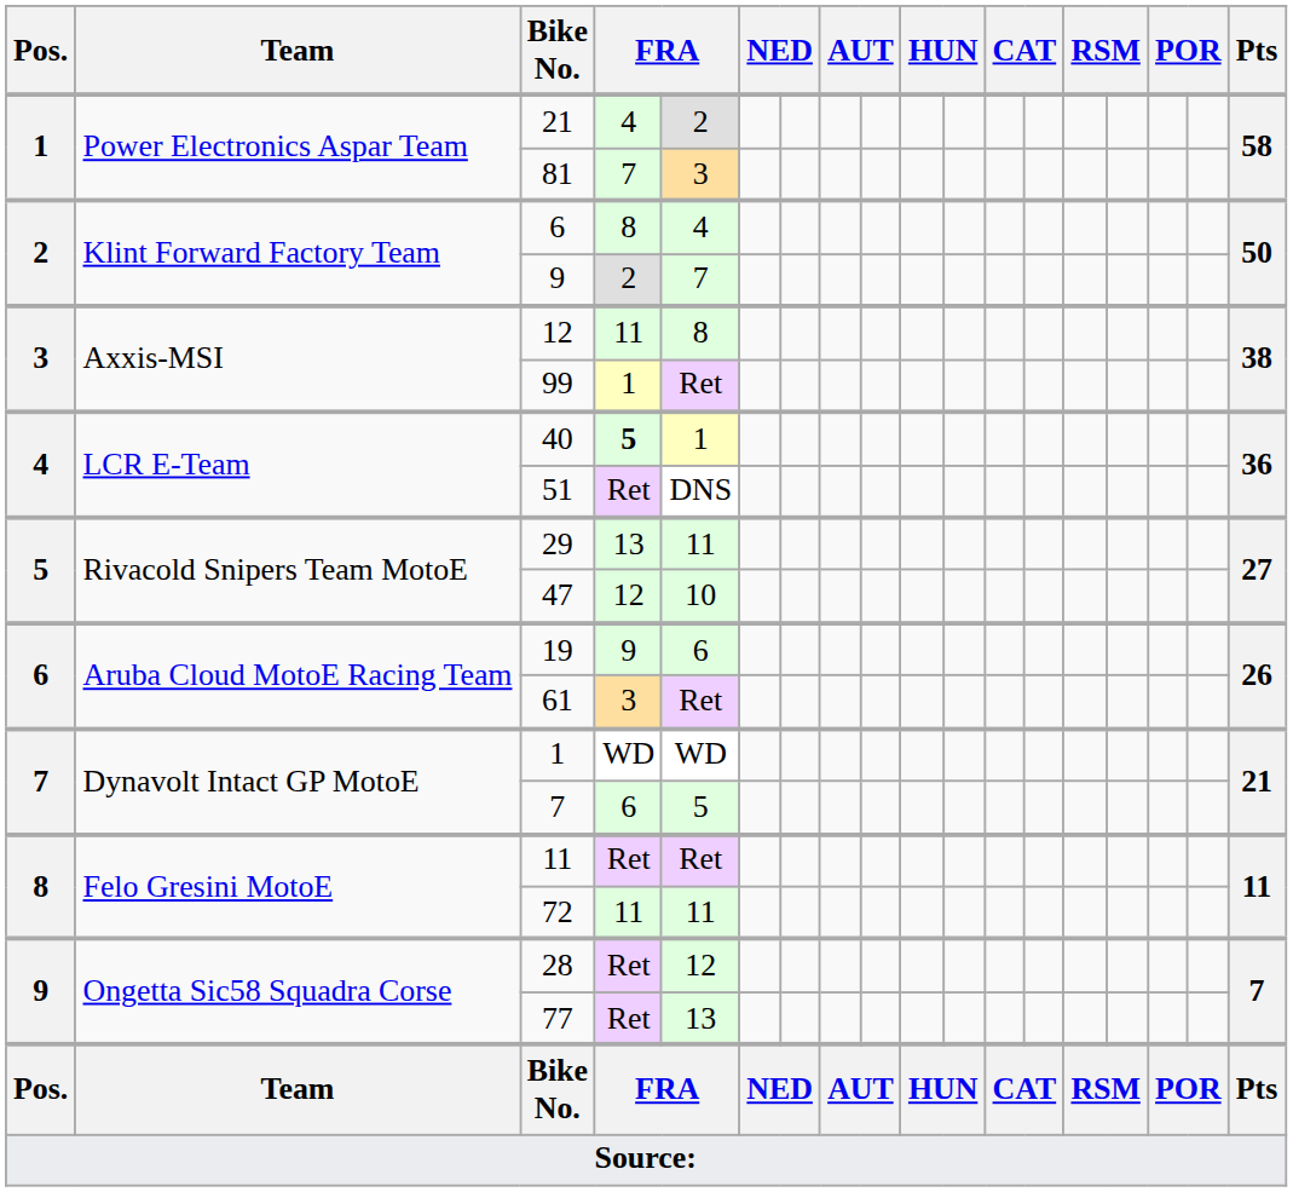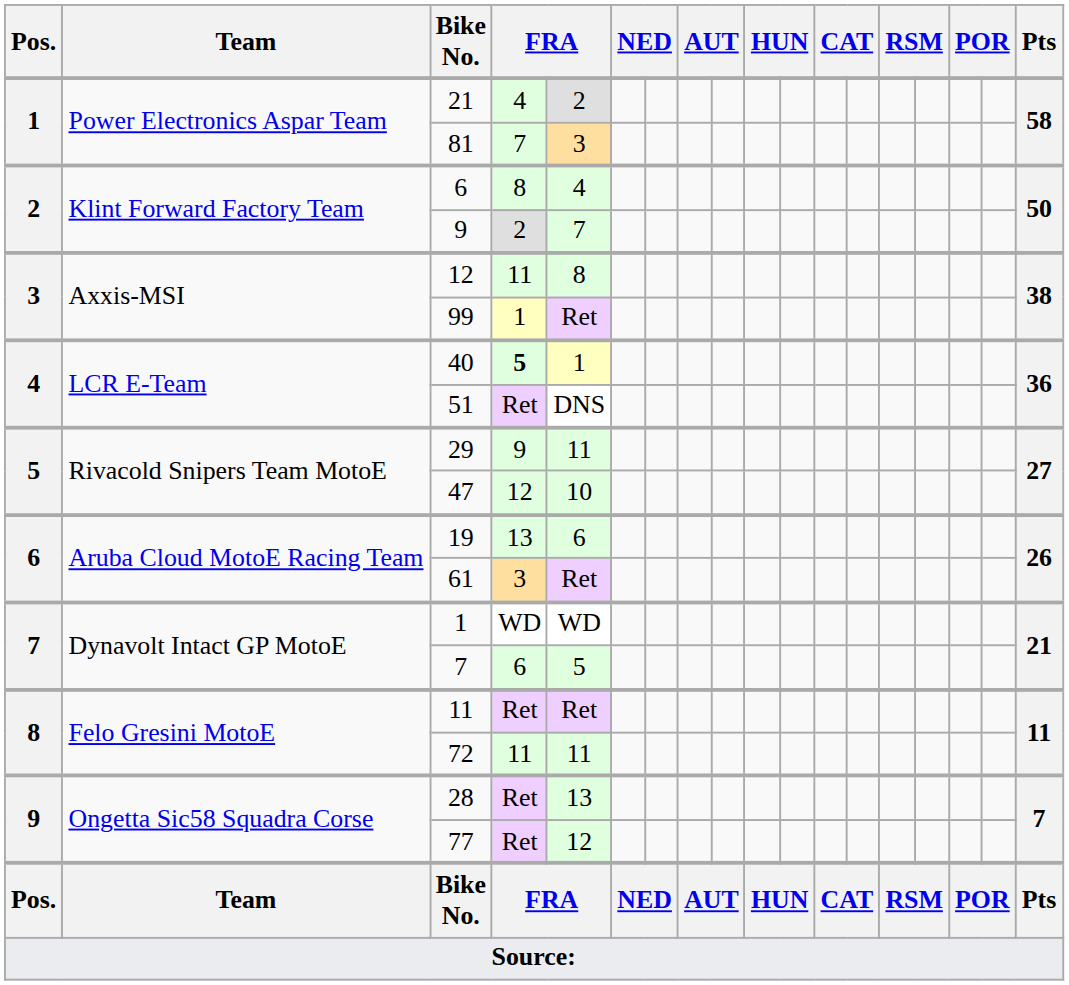 <table class="wikitable" style="font-size:85%; text-align:center;">
 <tr>
 <th>Pos.</th>
 <th>Team</th>
 <th>Bike<br>No.</th>
 <th colspan=2><a href='#'>FRA</a><br></th>
 <th colspan=2><a href='#'>NED</a><br></th>
 <th colspan=2><a href='#'>AUT</a><br></th>
 <th colspan=2><a href='#'>HUN</a><br></th>
 <th colspan=2><a href='#'>CAT</a><br></th>
 <th colspan=2><a href='#'>RSM</a><br></th>
 <th colspan=2><a href='#'>POR</a><br></th>
 <th>Pts</th>
 </tr>
 <tr style="border-top:2px solid #aaaaaa">
 <th rowspan=2>1</th>
 <td rowspan=2 align=left nowrap> <a href='#'>Power Electronics Aspar Team</a></td>
 <td>21</td>
 <td bgcolor="#dfffdf">4</td>
 <td bgcolor="#dfdfdf">2</td>
 <td></td>
 <td></td>
 <td></td>
 <td></td>
 <td></td>
 <td></td>
 <td></td>
 <td></td>
 <td></td>
 <td></td>
 <td></td>
 <td></td>
 <th rowspan=2>58</th>
 </tr>
 <tr>
 <td>81</td>
 <td bgcolor="#dfffdf">7</td>
 <td bgcolor="#ffdf9f">3</td>
 <td></td>
 <td></td>
 <td></td>
 <td></td>
 <td></td>
 <td></td>
 <td></td>
 <td></td>
 <td></td>
 <td></td>
 <td></td>
 <td></td>
 </tr>
 <tr style="border-top:2px solid #aaaaaa">
 <th rowspan=2>2</th>
 <td rowspan=2 align=left nowrap> <a href='#'>Klint Forward Factory Team</a></td>
 <td>6</td>
 <td bgcolor="#dfffdf">8</td>
 <td bgcolor="#dfffdf">4</td>
 <td></td>
 <td></td>
 <td></td>
 <td></td>
 <td></td>
 <td></td>
 <td></td>
 <td></td>
 <td></td>
 <td></td>
 <td></td>
 <td></td>
 <th rowspan=2>50</th>
 </tr>
 <tr>
 <td>9</td>
 <td bgcolor="#dfdfdf">2</td>
 <td bgcolor="#dfffdf">7</td>
 <td></td>
 <td></td>
 <td></td>
 <td></td>
 <td></td>
 <td></td>
 <td></td>
 <td></td>
 <td></td>
 <td></td>
 <td></td>
 <td></td>
 </tr>
 <tr style="border-top:2px solid #aaaaaa">
 <th rowspan=2>3</th>
 <td rowspan=2 align=left nowrap> Axxis-MSI</td>
 <td>12</td>
 <td bgcolor="#dfffdf">11</td>
 <td bgcolor="#dfffdf">8</td>
 <td></td>
 <td></td>
 <td></td>
 <td></td>
 <td></td>
 <td></td>
 <td></td>
 <td></td>
 <td></td>
 <td></td>
 <td></td>
 <td></td>
 <th rowspan=2>38</th>
 </tr>
 <tr>
 <td>99</td>
 <td bgcolor="#ffffbf">1</td>
 <td bgcolor="#efcfff">Ret</td>
 <td></td>
 <td></td>
 <td></td>
 <td></td>
 <td></td>
 <td></td>
 <td></td>
 <td></td>
 <td></td>
 <td></td>
 <td></td>
 <td></td>
 </tr>
 <tr style="border-top:2px solid #aaaaaa">
 <th rowspan=2>4</th>
 <td rowspan=2 align=left nowrap> <a href='#'>LCR E-Team</a></td>
 <td>40</td>
 <td bgcolor="#dfffdf"><strong>5</strong></td>
 <td bgcolor="#ffffbf">1</td>
 <td></td>
 <td></td>
 <td></td>
 <td></td>
 <td></td>
 <td></td>
 <td></td>
 <td></td>
 <td></td>
 <td></td>
 <td></td>
 <td></td>
 <th rowspan=2>36</th>
 </tr>
 <tr>
 <td>51</td>
 <td bgcolor="#efcfff">Ret</td>
 <td bgcolor="#ffffff">DNS</td>
 <td></td>
 <td></td>
 <td></td>
 <td></td>
 <td></td>
 <td></td>
 <td></td>
 <td></td>
 <td></td>
 <td></td>
 <td></td>
 <td></td>
 </tr>
 <tr style="border-top:2px solid #aaaaaa">
 <th rowspan=2>5</th>
 <td rowspan=2 align=left nowrap> Rivacold Snipers Team MotoE</td>
 <td>29</td>
-<td bgcolor="#dfffdf">13</td>
+<td bgcolor="#dfffdf">9</td>
 <td bgcolor="#dfffdf">11</td>
 <td></td>
 <td></td>
 <td></td>
 <td></td>
 <td></td>
 <td></td>
 <td></td>
 <td></td>
 <td></td>
 <td></td>
 <td></td>
 <td></td>
 <th rowspan=2>27</th>
 </tr>
 <tr>
 <td>47</td>
 <td bgcolor="#dfffdf">12</td>
 <td bgcolor="#dfffdf">10</td>
 <td></td>
 <td></td>
 <td></td>
 <td></td>
 <td></td>
 <td></td>
 <td></td>
 <td></td>
 <td></td>
 <td></td>
 <td></td>
 <td></td>
 </tr>
 <tr style="border-top:2px solid #aaaaaa">
 <th rowspan=2>6</th>
 <td rowspan=2 align=left nowrap> <a href='#'>Aruba Cloud MotoE Racing Team</a></td>
 <td>19</td>
-<td bgcolor="#dfffdf">9</td>
+<td bgcolor="#dfffdf">13</td>
 <td bgcolor="#dfffdf">6</td>
 <td></td>
 <td></td>
 <td></td>
 <td></td>
 <td></td>
 <td></td>
 <td></td>
 <td></td>
 <td></td>
 <td></td>
 <td></td>
 <td></td>
 <th rowspan=2>26</th>
 </tr>
 <tr>
 <td>61</td>
 <td bgcolor="#ffdf9f">3</td>
 <td bgcolor="#efcfff">Ret</td>
 <td></td>
 <td></td>
 <td></td>
 <td></td>
 <td></td>
 <td></td>
 <td></td>
 <td></td>
 <td></td>
 <td></td>
 <td></td>
 <td></td>
 </tr>
 <tr style="border-top:2px solid #aaaaaa">
 <th rowspan=2>7</th>
 <td rowspan=2 align=left nowrap> Dynavolt Intact GP MotoE</td>
 <td>1</td>
 <td bgcolor="#ffffff">WD</td>
 <td bgcolor="#ffffff">WD</td>
 <td></td>
 <td></td>
 <td></td>
 <td></td>
 <td></td>
 <td></td>
 <td></td>
 <td></td>
 <td></td>
 <td></td>
 <td></td>
 <td></td>
 <th rowspan=2>21</th>
 </tr>
 <tr>
 <td>7</td>
 <td bgcolor="#dfffdf">6</td>
 <td bgcolor="#dfffdf">5</td>
 <td></td>
 <td></td>
 <td></td>
 <td></td>
 <td></td>
 <td></td>
 <td></td>
 <td></td>
 <td></td>
 <td></td>
 <td></td>
 <td></td>
 </tr>
 <tr style="border-top:2px solid #aaaaaa">
 <th rowspan=2>8</th>
 <td rowspan=2 align=left nowrap> <a href='#'>Felo Gresini MotoE</a></td>
 <td>11</td>
 <td bgcolor="#efcfff">Ret</td>
 <td bgcolor="#efcfff">Ret</td>
 <td></td>
 <td></td>
 <td></td>
 <td></td>
 <td></td>
 <td></td>
 <td></td>
 <td></td>
 <td></td>
 <td></td>
 <td></td>
 <td></td>
 <th rowspan=2>11</th>
 </tr>
 <tr>
 <td>72</td>
 <td bgcolor="#dfffdf">11</td>
 <td bgcolor="#dfffdf">11</td>
 <td></td>
 <td></td>
 <td></td>
 <td></td>
 <td></td>
 <td></td>
 <td></td>
 <td></td>
 <td></td>
 <td></td>
 <td></td>
 <td></td>
 </tr>
 <tr style="border-top:2px solid #aaaaaa">
 <th rowspan=2>9</th>
 <td rowspan=2 align=left nowrap> <a href='#'>Ongetta Sic58 Squadra Corse</a></td>
 <td>28</td>
 <td bgcolor="#efcfff">Ret</td>
-<td bgcolor="#dfffdf">12</td>
+<td bgcolor="#dfffdf">13</td>
 <td></td>
 <td></td>
 <td></td>
 <td></td>
 <td></td>
 <td></td>
 <td></td>
 <td></td>
 <td></td>
 <td></td>
 <td></td>
 <td></td>
 <th rowspan=2>7</th>
 </tr>
 <tr>
 <td>77</td>
 <td bgcolor="#efcfff">Ret</td>
-<td bgcolor="#dfffdf">13</td>
+<td bgcolor="#dfffdf">12</td>
 <td></td>
 <td></td>
 <td></td>
 <td></td>
 <td></td>
 <td></td>
 <td></td>
 <td></td>
 <td></td>
 <td></td>
 <td></td>
 <td></td>
 </tr>
 <tr style="border-top:2px solid #aaaaaa">
 <th>Pos.</th>
 <th>Team</th>
 <th>Bike<br>No.</th>
 <th colspan=2><a href='#'>FRA</a><br></th>
 <th colspan=2><a href='#'>NED</a><br></th>
 <th colspan=2><a href='#'>AUT</a><br></th>
 <th colspan=2><a href='#'>HUN</a><br></th>
 <th colspan=2><a href='#'>CAT</a><br></th>
 <th colspan=2><a href='#'>RSM</a><br></th>
 <th colspan=2><a href='#'>POR</a><br></th>
 <th>Pts</th>
 </tr>
 <tr>
 <td colspan="20" style="background-color:#EAECF0;text-align:center"><strong>Source:</strong></td>
 </tr>
 </table>
